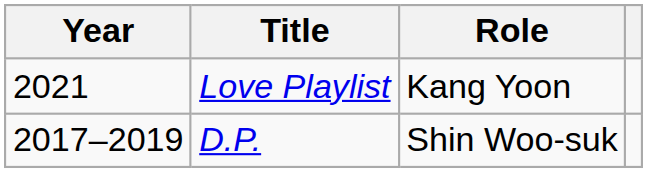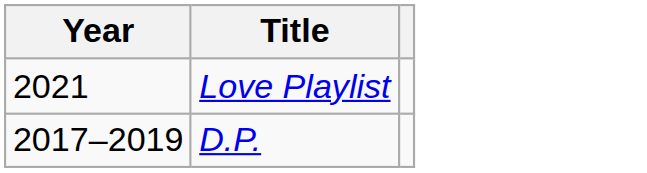 <table class="wikitable  plainrowheaders">
 <tr>
 <th scope="col">Year</th>
 <th scope="col">Title</th>
-<th scope="col">Role</th>
 <th scope="col" class="unsortable"></th>
 </tr>
 <tr>
 <td>2021</td>
 <td><em><a href='#'>Love Playlist</a></em></td>
-<td>Kang Yoon</td>
 <td></td>
 </tr>
 <tr>
 <td>2017–2019</td>
 <td><em><a href='#'>D.P.</a></em></td>
-<td>Shin Woo-suk</td>
 <td></td>
 </tr>
 </table>
